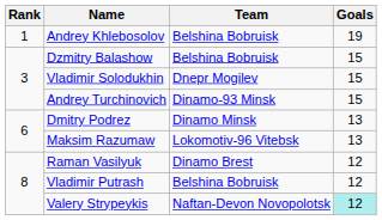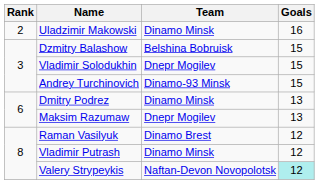 <table class="wikitable" style="text-align:left">
 <tr>
 <th>Rank</th>
 <th>Name</th>
 <th>Team</th>
 <th>Goals</th>
 </tr>
 <tr>
-<td align="center">1</td>
-<td> <a href='#'>Andrey Khlebosolov</a></td>
-<td><a href='#'>Belshina Bobruisk</a></td>
-<td align="center">19</td>
+<td align="center">2</td>
+<td> <a href='#'>Uladzimir Makowski</a></td>
+<td><a href='#'>Dinamo Minsk</a></td>
+<td align="center">16</td>
 </tr>
 <tr>
 <td align="center" rowspan="3">3</td>
 <td> <a href='#'>Dzmitry Balashow</a></td>
 <td><a href='#'>Belshina Bobruisk</a></td>
 <td align="center">15</td>
 </tr>
 <tr>
 <td> <a href='#'>Vladimir Solodukhin</a></td>
 <td><a href='#'>Dnepr Mogilev</a></td>
 <td align="center">15</td>
 </tr>
 <tr>
 <td> <a href='#'>Andrey Turchinovich</a></td>
 <td><a href='#'>Dinamo-93 Minsk</a></td>
 <td align="center">15</td>
 </tr>
 <tr>
 <td align="center" rowspan="2">6</td>
 <td> <a href='#'>Dmitry Podrez</a></td>
 <td><a href='#'>Dinamo Minsk</a></td>
 <td align="center">13</td>
 </tr>
 <tr>
 <td> <a href='#'>Maksim Razumaw</a></td>
-<td><a href='#'>Lokomotiv-96 Vitebsk</a></td>
+<td><a href='#'>Dnepr Mogilev</a></td>
 <td align="center">13</td>
 </tr>
 <tr>
 <td align="center" rowspan="3">8</td>
 <td> <a href='#'>Raman Vasilyuk</a></td>
 <td><a href='#'>Dinamo Brest</a></td>
 <td align="center">12</td>
 </tr>
 <tr>
 <td> <a href='#'>Vladimir Putrash</a></td>
-<td><a href='#'>Belshina Bobruisk</a></td>
+<td><a href='#'>Dinamo Minsk</a></td>
 <td align="center">12</td>
 </tr>
 <tr>
 <td> <a href='#'>Valery Strypeykis</a></td>
 <td><a href='#'>Naftan-Devon Novopolotsk</a></td>
 <td align="center" style="background: paleturquoise;">12</td>
 </tr>
 </table>
